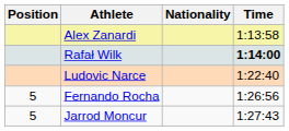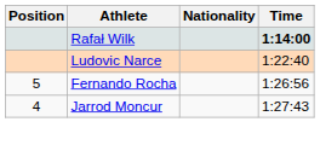 <table class="wikitable sortable">
 <tr>
 <th>Position</th>
 <th>Athlete</th>
 <th>Nationality</th>
 <th>Time</th>
-</tr>
-<tr bgcolor="#F7F6A8">
-<td align=center></td>
-<td><a href='#'>Alex Zanardi</a></td>
-<td></td>
-<td>1:13:58</td>
 </tr>
 <tr bgcolor="#DCE5E5">
 <td align=center></td>
 <td><a href='#'>Rafał Wilk</a></td>
 <td></td>
 <td><strong>1:14:00</strong></td>
 </tr>
 <tr bgcolor="#FFDAB9">
 <td align=center></td>
 <td><a href='#'>Ludovic Narce</a></td>
 <td></td>
 <td>1:22:40</td>
 </tr>
 <tr>
 <td align=center>5</td>
 <td><a href='#'>Fernando Rocha</a></td>
 <td></td>
 <td>1:26:56</td>
 </tr>
 <tr>
-<td align=center>5</td>
+<td align=center>4</td>
 <td><a href='#'>Jarrod Moncur</a></td>
 <td></td>
 <td>1:27:43</td>
 </tr>
 </table>
